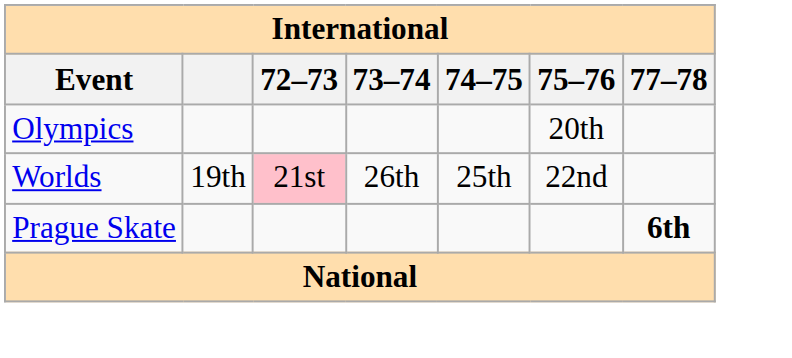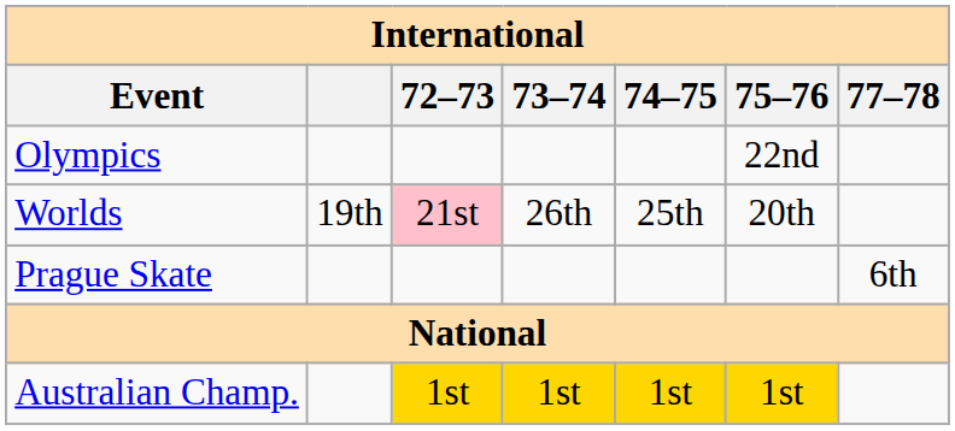 <table class="wikitable" style="text-align:center">
 <tr>
 <th style="background-color: #ffdead; " colspan=7 align=center>International</th>
 </tr>
 <tr>
 <th>Event</th>
 <th></th>
 <th>72–73</th>
 <th>73–74</th>
 <th>74–75</th>
 <th>75–76</th>
 <th>77–78</th>
 </tr>
 <tr>
 <td align=left><a href='#'>Olympics</a></td>
 <td></td>
 <td></td>
 <td></td>
 <td></td>
-<td>20th</td>
+<td>22nd</td>
 <td></td>
 </tr>
 <tr>
 <td align=left><a href='#'>Worlds</a></td>
 <td>19th</td>
 <td style="background: pink;">21st</td>
 <td>26th</td>
 <td>25th</td>
-<td>22nd</td>
+<td>20th</td>
 <td></td>
 </tr>
 <tr>
 <td align=left><a href='#'>Prague Skate</a></td>
 <td></td>
 <td></td>
 <td></td>
 <td></td>
 <td></td>
-<td><strong>6th</strong></td>
+<td>6th</td>
 </tr>
 <tr>
 <th style="background-color: #ffdead; " colspan=7 align=center>National</th>
 </tr>
+<tr>
+<td align=left><a href='#'>Australian Champ.</a></td>
+<td></td>
+<td bgcolor=gold>1st</td>
+<td bgcolor=gold>1st</td>
+<td bgcolor=gold>1st</td>
+<td bgcolor=gold>1st</td>
+<td></td>
+</tr>
 </table>
